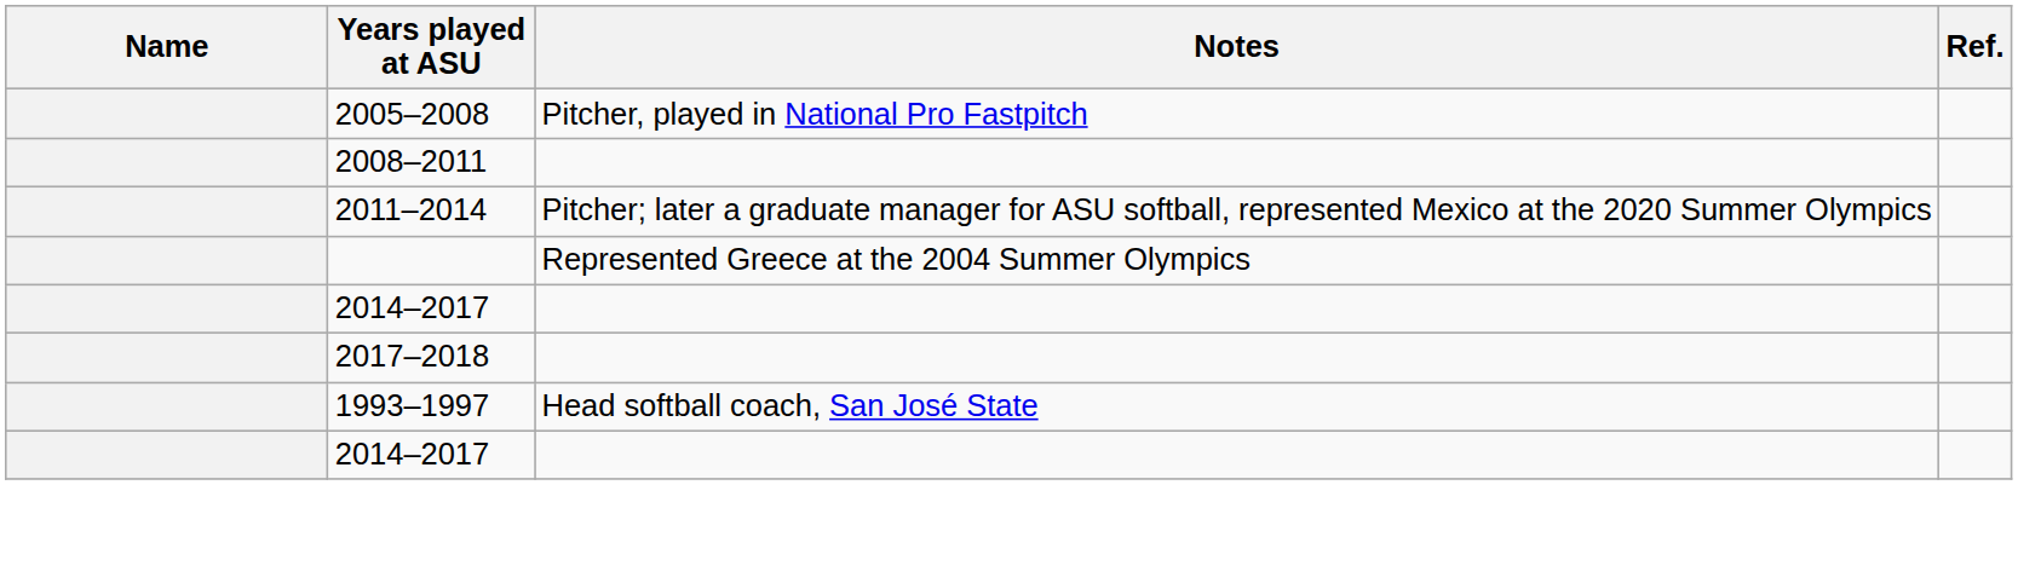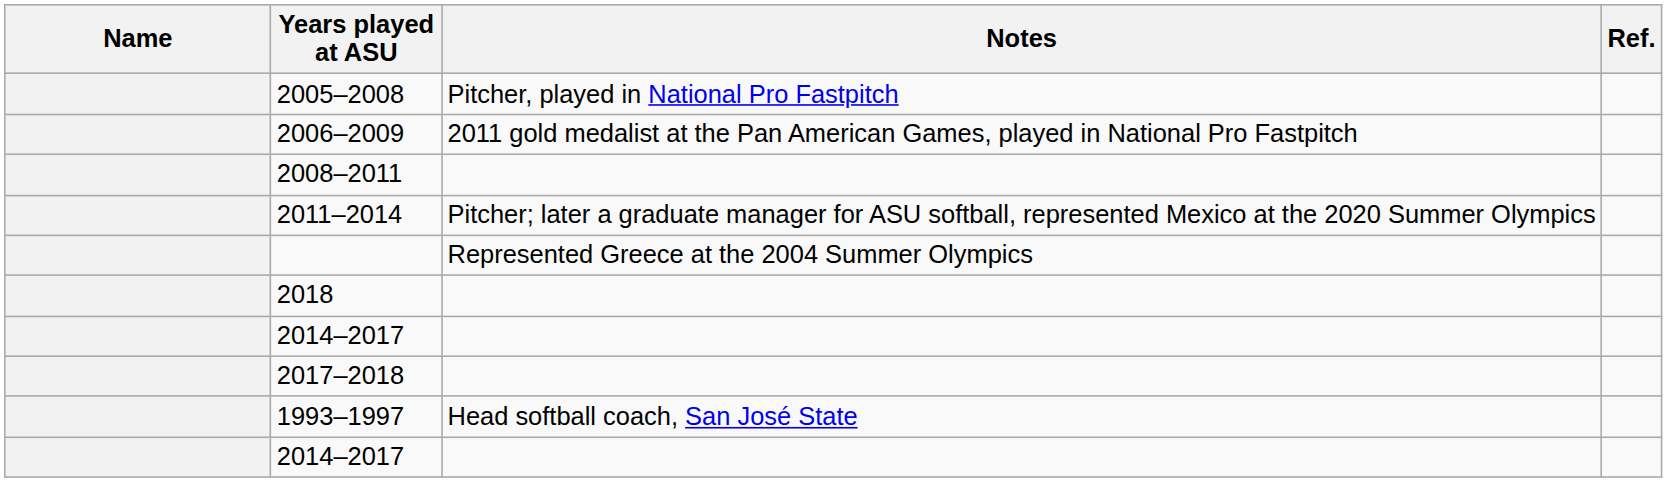 <table class="wikitable sortable">
 <tr>
 <th scope = "col" width="160">Name</th>
 <th scope = "col" width="100">Years played at ASU</th>
 <th scope = "col" width="*" class="unsortable">Notes</th>
 <th scope = "col" width="*" class="unsortable">Ref.</th>
 </tr>
 <tr>
 <th scope = "row"></th>
 <td>2005–2008</td>
 <td>Pitcher, played in <a href='#'>National Pro Fastpitch</a></td>
+<td></td>
+</tr>
+<tr>
+<th scope = "row"></th>
+<td>2006–2009</td>
+<td>2011 gold medalist at the Pan American Games, played in National Pro Fastpitch</td>
 <td></td>
 </tr>
 <tr>
 <th scope = "row"></th>
 <td>2008–2011</td>
 <td></td>
 <td></td>
 </tr>
 <tr>
 <th scope = "row"></th>
 <td>2011–2014</td>
 <td>Pitcher; later a graduate manager for ASU softball, represented Mexico at the 2020 Summer Olympics</td>
 <td></td>
 </tr>
 <tr>
 <th scope = "row"></th>
 <td></td>
 <td>Represented Greece at the 2004 Summer Olympics</td>
+<td></td>
+</tr>
+<tr>
+<th scope = "row"></th>
+<td>2018</td>
+<td></td>
 <td></td>
 </tr>
 <tr>
 <th scope = "row"></th>
 <td>2014–2017</td>
 <td></td>
 <td></td>
 </tr>
 <tr>
 <th scope = "row"></th>
 <td>2017–2018</td>
 <td></td>
 <td></td>
 </tr>
 <tr>
 <th scope = "row"></th>
 <td>1993–1997</td>
 <td>Head softball coach, <a href='#'>San José State</a></td>
 <td></td>
 </tr>
 <tr>
 <th scope = "row"></th>
 <td>2014–2017</td>
 <td></td>
 <td></td>
 </tr>
 </table>
